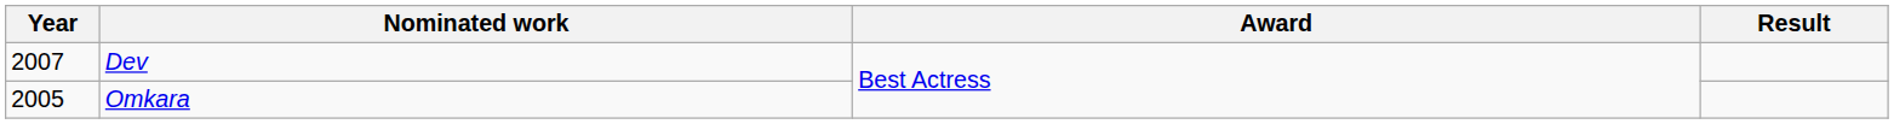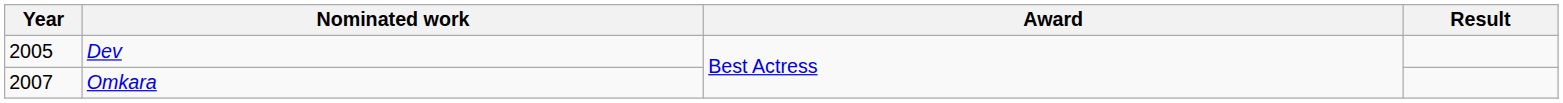 <table class="wikitable sortable" width=100%>
 <tr>
 <th width=5%>Year</th>
 <th width=40%>Nominated work</th>
 <th width=45%>Award</th>
 <th width=10%>Result</th>
 </tr>
 <tr>
-<td>2007</td>
+<td>2005</td>
 <td><em><a href='#'>Dev</a></em></td>
 <td rowspan="2"><a href='#'>Best Actress</a></td>
 <td></td>
 </tr>
 <tr>
-<td>2005</td>
+<td>2007</td>
 <td><em><a href='#'>Omkara</a></em></td>
 <td></td>
 </tr>
 </table>
